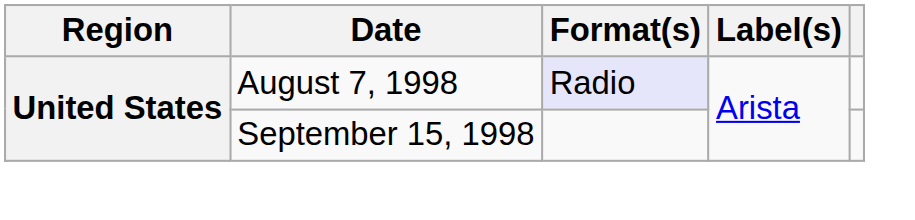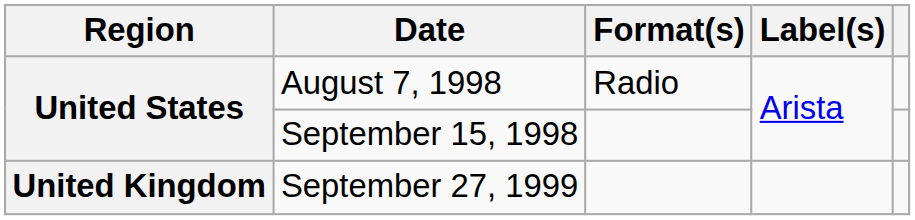 <table class="wikitable plainrowheaders">
 <tr>
 <th scope="col">Region</th>
 <th scope="col">Date</th>
 <th scope="col">Format(s)</th>
 <th scope="col">Label(s)</th>
 <th scope="col"></th>
 </tr>
 <tr>
 <th scope="row" rowspan="2">United States</th>
 <td>August 7, 1998</td>
-<td style="background: lavender;">Radio</td>
+<td>Radio</td>
 <td rowspan="2"><a href='#'>Arista</a></td>
 <td></td>
 </tr>
 <tr>
 <td>September 15, 1998</td>
 <td></td>
 <td></td>
 </tr>
+<tr>
+<th scope="row">United Kingdom</th>
+<td>September 27, 1999</td>
+<td></td>
+<td></td>
+<td></td>
+</tr>
 </table>
